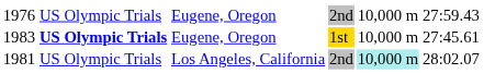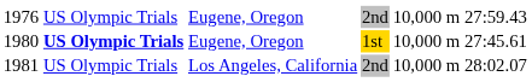 <table>
 <tr>
 <td>1976</td>
 <td><a href='#'>US Olympic Trials</a></td>
 <td><a href='#'>Eugene, Oregon</a></td>
 <td bgcolor="silver">2nd</td>
 <td>10,000 m</td>
 <td>27:59.43</td>
 </tr>
 <tr>
-<td>1983</td>
+<td>1980</td>
 <td><strong><a href='#'>US Olympic Trials</a></strong></td>
 <td><a href='#'>Eugene, Oregon</a></td>
 <td bgcolor="gold">1st</td>
 <td>10,000 m</td>
 <td>27:45.61</td>
 </tr>
 <tr>
 <td>1981</td>
 <td><a href='#'>US Olympic Trials</a></td>
 <td><a href='#'>Los Angeles, California</a></td>
 <td bgcolor="silver">2nd</td>
-<td style="background: paleturquoise;">10,000 m</td>
+<td>10,000 m</td>
 <td>28:02.07</td>
 </tr>
 </table>
